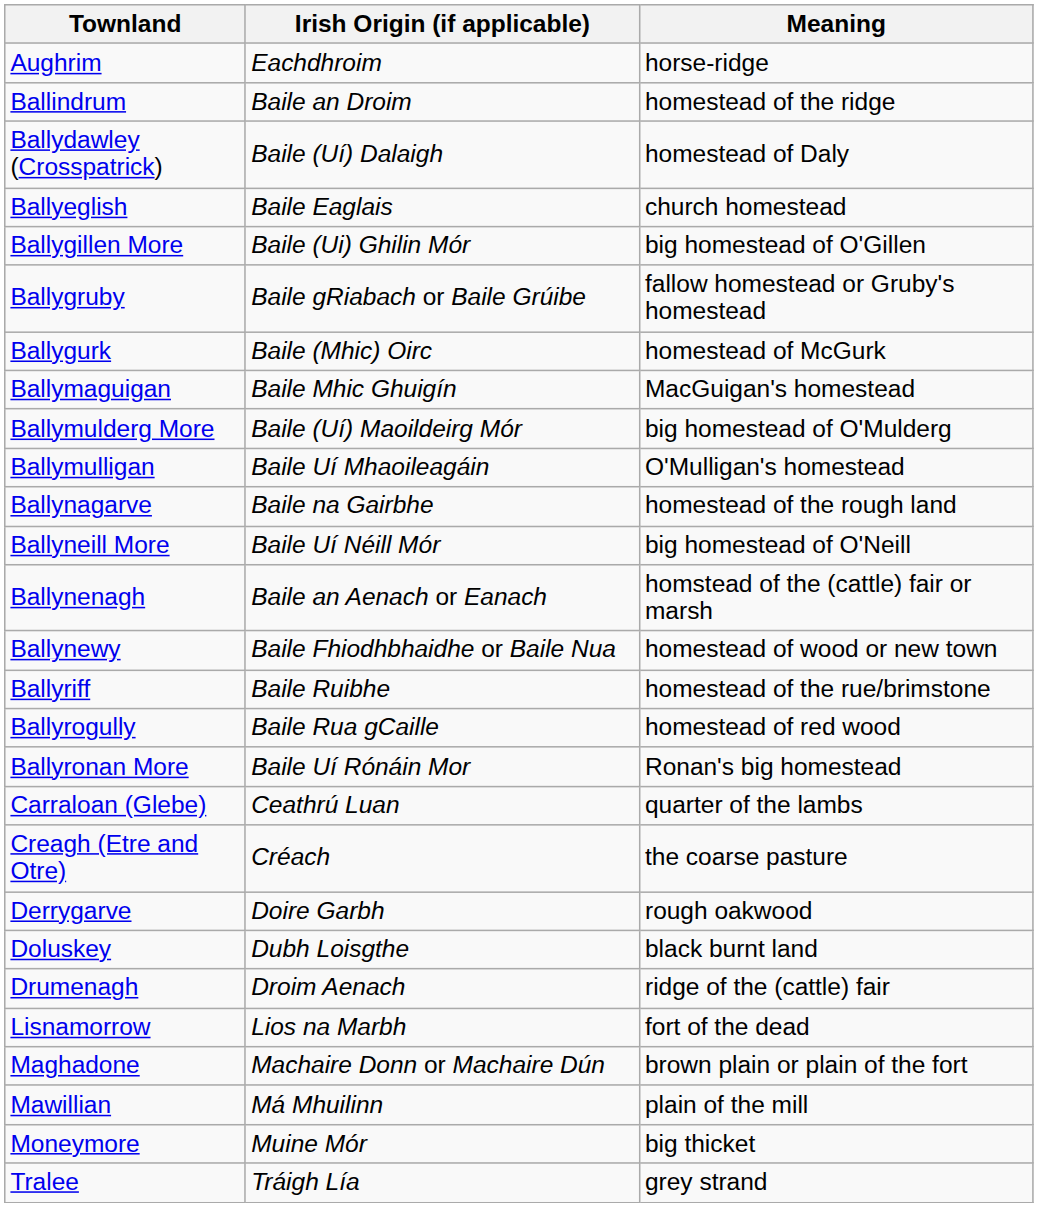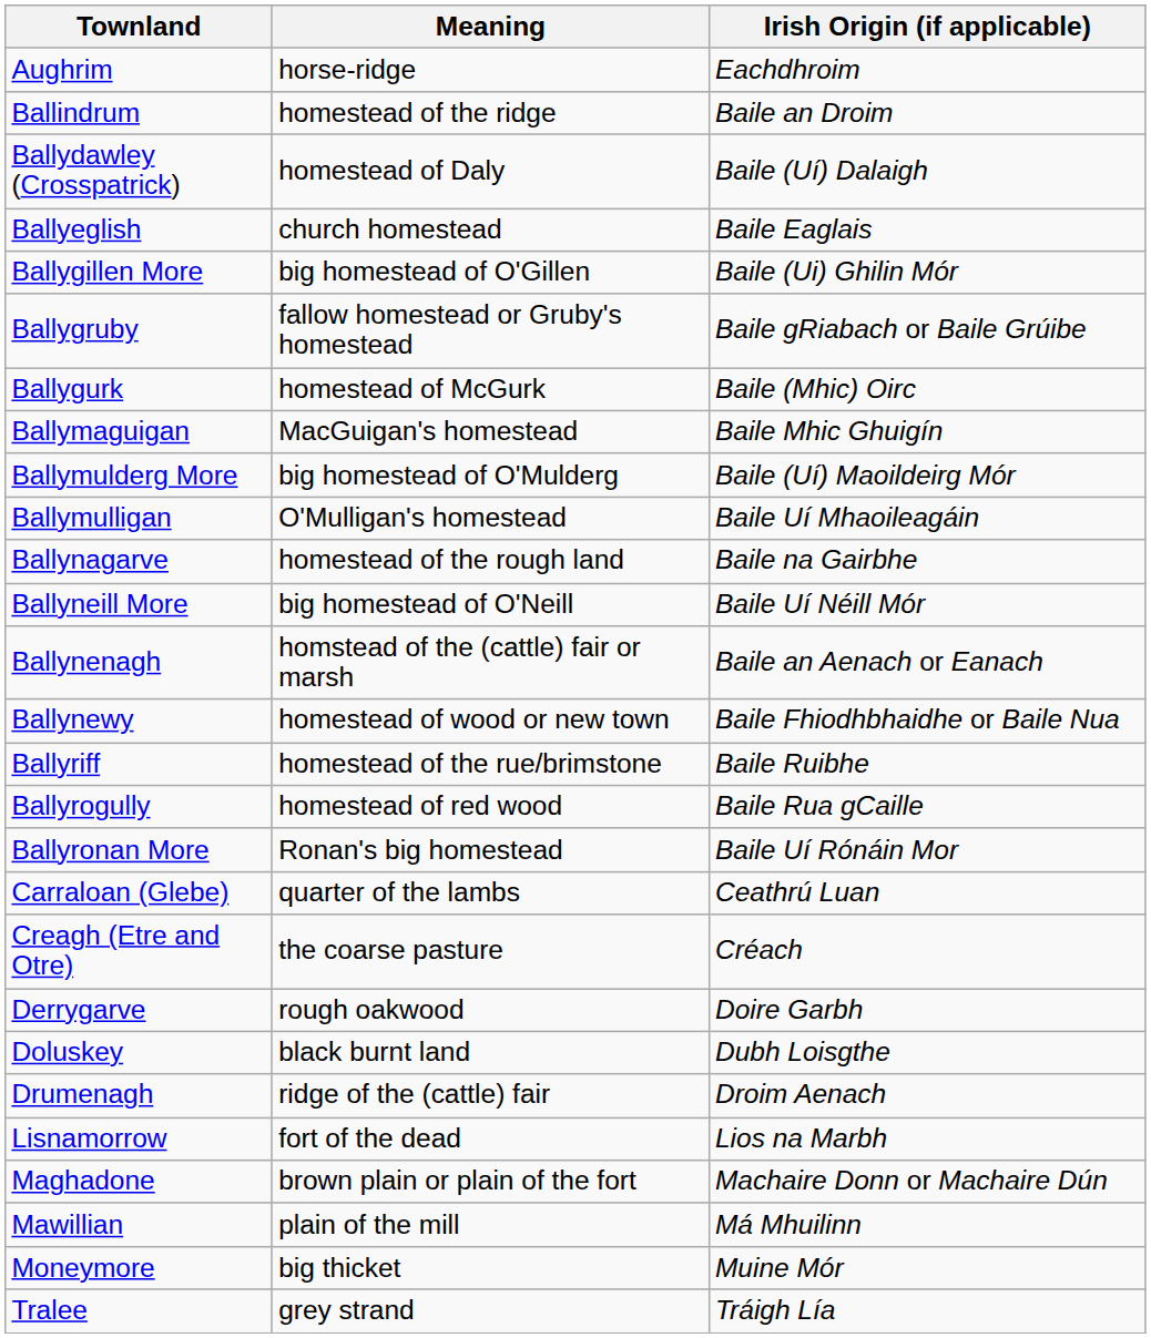 <table class="wikitable" style="border:1px solid darkgray;">
 <tr>
 <th width="150">Townland</th>
+<th width="250">Meaning</th>
 <th width="250">Irish Origin (if applicable)</th>
-<th width="250">Meaning</th>
 </tr>
 <tr>
 <td><a href='#'>Aughrim</a></td>
+<td>horse-ridge</td>
 <td><em>Eachdhroim</em></td>
-<td>horse-ridge</td>
 </tr>
 <tr>
 <td><a href='#'>Ballindrum</a></td>
+<td>homestead of the ridge</td>
 <td><em>Baile an Droim</em></td>
-<td>homestead of the ridge</td>
 </tr>
 <tr>
 <td><a href='#'>Ballydawley</a> (<a href='#'>Crosspatrick</a>)</td>
+<td>homestead of Daly</td>
 <td><em>Baile (Uí) Dalaigh</em></td>
-<td>homestead of Daly</td>
 </tr>
 <tr>
 <td><a href='#'>Ballyeglish</a></td>
+<td>church homestead</td>
 <td><em>Baile Eaglais</em></td>
-<td>church homestead</td>
 </tr>
 <tr>
 <td><a href='#'>Ballygillen More</a></td>
+<td>big homestead of O'Gillen</td>
 <td><em>Baile (Ui) Ghilin Mór</em></td>
-<td>big homestead of O'Gillen</td>
 </tr>
 <tr>
 <td><a href='#'>Ballygruby</a></td>
+<td>fallow homestead or Gruby's homestead</td>
 <td><em>Baile gRiabach</em> or <em>Baile Grúibe</em></td>
-<td>fallow homestead or Gruby's homestead</td>
 </tr>
 <tr>
 <td><a href='#'>Ballygurk</a></td>
+<td>homestead of McGurk</td>
 <td><em>Baile (Mhic) Oirc</em></td>
-<td>homestead of McGurk</td>
 </tr>
 <tr>
 <td><a href='#'>Ballymaguigan</a></td>
+<td>MacGuigan's homestead</td>
 <td><em>Baile Mhic Ghuigín</em></td>
-<td>MacGuigan's homestead</td>
 </tr>
 <tr>
 <td><a href='#'>Ballymulderg More</a></td>
+<td>big homestead of O'Mulderg</td>
 <td><em>Baile (Uí) Maoildeirg Mór</em></td>
-<td>big homestead of O'Mulderg</td>
 </tr>
 <tr>
 <td><a href='#'>Ballymulligan</a></td>
+<td>O'Mulligan's homestead</td>
 <td><em>Baile Uí Mhaoileagáin</em></td>
-<td>O'Mulligan's homestead</td>
 </tr>
 <tr>
 <td><a href='#'>Ballynagarve</a></td>
+<td>homestead of the rough land</td>
 <td><em>Baile na Gairbhe</em></td>
-<td>homestead of the rough land</td>
 </tr>
 <tr>
 <td><a href='#'>Ballyneill More</a></td>
+<td>big homestead of O'Neill</td>
 <td><em>Baile Uí Néill Mór</em></td>
-<td>big homestead of O'Neill</td>
 </tr>
 <tr>
 <td><a href='#'>Ballynenagh</a></td>
+<td>homstead of the (cattle) fair or marsh</td>
 <td><em>Baile an Aenach</em> or <em>Eanach</em></td>
-<td>homstead of the (cattle) fair or marsh</td>
 </tr>
 <tr>
 <td><a href='#'>Ballynewy</a></td>
+<td>homestead of wood or new town</td>
 <td><em>Baile Fhiodhbhaidhe</em> or <em>Baile Nua</em></td>
-<td>homestead of wood or new town</td>
 </tr>
 <tr>
 <td><a href='#'>Ballyriff</a></td>
+<td>homestead of the rue/brimstone</td>
 <td><em>Baile Ruibhe</em></td>
-<td>homestead of the rue/brimstone</td>
 </tr>
 <tr>
 <td><a href='#'>Ballyrogully</a></td>
+<td>homestead of red wood</td>
 <td><em>Baile Rua gCaille</em></td>
-<td>homestead of red wood</td>
 </tr>
 <tr>
 <td><a href='#'>Ballyronan More</a></td>
+<td>Ronan's big homestead</td>
 <td><em>Baile Uí Rónáin Mor</em></td>
-<td>Ronan's big homestead</td>
 </tr>
 <tr>
 <td><a href='#'>Carraloan (Glebe)</a></td>
+<td>quarter of the lambs</td>
 <td><em>Ceathrú Luan</em></td>
-<td>quarter of the lambs</td>
 </tr>
 <tr>
 <td><a href='#'>Creagh (Etre and Otre)</a></td>
+<td>the coarse pasture</td>
 <td><em>Créach</em></td>
-<td>the coarse pasture</td>
 </tr>
 <tr>
 <td><a href='#'>Derrygarve</a></td>
+<td>rough oakwood</td>
 <td><em>Doire Garbh</em></td>
-<td>rough oakwood</td>
 </tr>
 <tr>
 <td><a href='#'>Doluskey</a></td>
+<td>black burnt land</td>
 <td><em>Dubh Loisgthe</em></td>
-<td>black burnt land</td>
 </tr>
 <tr>
 <td><a href='#'>Drumenagh</a></td>
+<td>ridge of the (cattle) fair</td>
 <td><em>Droim Aenach</em></td>
-<td>ridge of the (cattle) fair</td>
 </tr>
 <tr>
 <td><a href='#'>Lisnamorrow</a></td>
+<td>fort of the dead</td>
 <td><em>Lios na Marbh</em></td>
-<td>fort of the dead</td>
 </tr>
 <tr>
 <td><a href='#'>Maghadone</a></td>
+<td>brown plain or plain of the fort</td>
 <td><em>Machaire Donn</em> or <em>Machaire Dún</em></td>
-<td>brown plain or plain of the fort</td>
 </tr>
 <tr>
 <td><a href='#'>Mawillian</a></td>
+<td>plain of the mill</td>
 <td><em>Má Mhuilinn</em></td>
-<td>plain of the mill</td>
 </tr>
 <tr>
 <td><a href='#'>Moneymore</a></td>
+<td>big thicket</td>
 <td><em>Muine Mór</em></td>
-<td>big thicket</td>
 </tr>
 <tr>
 <td><a href='#'>Tralee</a></td>
+<td>grey strand</td>
 <td><em>Tráigh Lía</em></td>
-<td>grey strand</td>
 </tr>
 </table>
